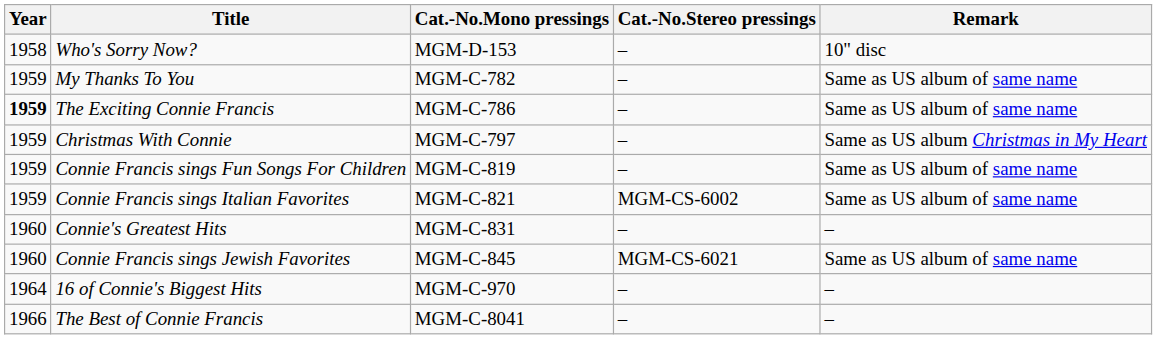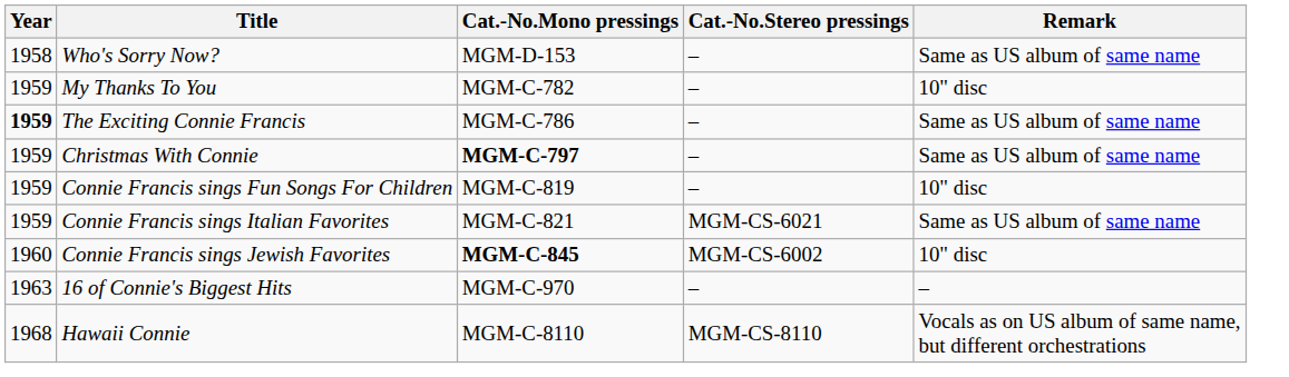 <table class="wikitable">
 <tr>
 <th>Year</th>
 <th>Title</th>
 <th>Cat.-No.<strong>Mono pressings</strong></th>
 <th>Cat.-No.<strong>Stereo pressings</strong></th>
 <th>Remark</th>
 </tr>
 <tr>
 <td>1958</td>
 <td><em>Who's Sorry Now?</em></td>
 <td>MGM-D-153</td>
 <td>–</td>
-<td>10" disc</td>
+<td>Same as US album of <a href='#'>same name</a></td>
 </tr>
 <tr>
 <td>1959</td>
 <td><em>My Thanks To You</em></td>
 <td>MGM-C-782</td>
 <td>–</td>
-<td>Same as US album of <a href='#'>same name</a></td>
+<td>10" disc</td>
 </tr>
 <tr>
 <td><strong>1959</strong></td>
 <td><em>The Exciting Connie Francis</em></td>
 <td>MGM-C-786</td>
 <td>–</td>
 <td>Same as US album of <a href='#'>same name</a></td>
 </tr>
 <tr>
 <td>1959</td>
 <td><em>Christmas With Connie</em></td>
-<td>MGM-C-797</td>
+<td><strong>MGM-C-797</strong></td>
 <td>–</td>
-<td>Same as US album <em><a href='#'>Christmas in My Heart</a></em></td>
+<td>Same as US album of <a href='#'>same name</a></td>
 </tr>
 <tr>
 <td>1959</td>
 <td><em>Connie Francis sings Fun Songs For Children</em></td>
 <td>MGM-C-819</td>
 <td>–</td>
-<td>Same as US album of <a href='#'>same name</a></td>
+<td>10" disc</td>
 </tr>
 <tr>
 <td>1959</td>
 <td><em>Connie Francis sings Italian Favorites</em></td>
 <td>MGM-C-821</td>
-<td>MGM-CS-6002</td>
+<td>MGM-CS-6021</td>
 <td>Same as US album of <a href='#'>same name</a></td>
 </tr>
 <tr>
 <td>1960</td>
-<td><em>Connie's Greatest Hits</em></td>
-<td>MGM-C-831</td>
-<td>–</td>
-<td>–</td>
+<td><em>Connie Francis sings Jewish Favorites</em></td>
+<td><strong>MGM-C-845</strong></td>
+<td>MGM-CS-6002</td>
+<td>10" disc</td>
 </tr>
 <tr>
-<td>1960</td>
-<td><em>Connie Francis sings Jewish Favorites</em></td>
-<td>MGM-C-845</td>
-<td>MGM-CS-6021</td>
-<td>Same as US album of <a href='#'>same name</a></td>
-</tr>
-<tr>
-<td>1964</td>
+<td>1963</td>
 <td><em>16 of Connie's Biggest Hits</em></td>
 <td>MGM-C-970</td>
 <td>–</td>
 <td>–</td>
 </tr>
 <tr>
-<td>1966</td>
-<td><em>The Best of Connie Francis</em></td>
-<td>MGM-C-8041</td>
-<td>–</td>
-<td>–</td>
+<td>1968</td>
+<td><em>Hawaii Connie</em></td>
+<td>MGM-C-8110</td>
+<td>MGM-CS-8110</td>
+<td>Vocals as on US album of same name,<br>but different orchestrations</td>
 </tr>
 </table>
